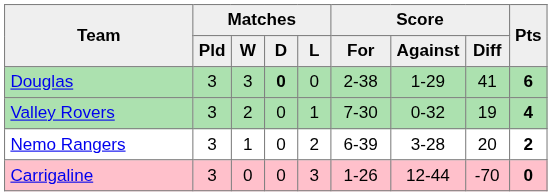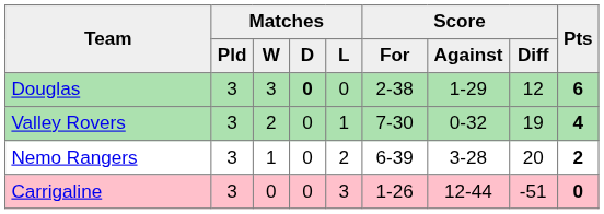 <table style=border-collapse:collapse border=1 cellspacing=0 cellpadding=5>
 <tr align=center bgcolor=#efefef>
 <th rowspan=2 width=165>Team</th>
 <th colspan=4>Matches</th>
 <th colspan=3>Score</th>
 <th rowspan=2width=20>Pts</th>
 </tr>
 <tr align=center bgcolor=#efefef>
 <th width=20>Pld</th>
 <th width=20>W</th>
 <th width=20>D</th>
 <th width=20>L</th>
 <th width=45>For</th>
 <th width=45>Against</th>
 <th width=30>Diff</th>
 </tr>
 <tr align=center style="background:#ACE1AF;">
 <td style="text-align:left;"><a href='#'>Douglas</a></td>
 <td>3</td>
 <td>3</td>
 <td><strong>0</strong></td>
 <td>0</td>
 <td>2-38</td>
 <td>1-29</td>
-<td>41</td>
+<td>12</td>
 <td><strong>6</strong></td>
 </tr>
 <tr align=center style="background:#ACE1AF;">
 <td style="text-align:left;"><a href='#'>Valley Rovers</a></td>
 <td>3</td>
 <td>2</td>
 <td>0</td>
 <td>1</td>
 <td>7-30</td>
 <td>0-32</td>
 <td>19</td>
 <td><strong>4</strong></td>
 </tr>
 <tr align=center>
 <td style="text-align:left;"><a href='#'>Nemo Rangers</a></td>
 <td>3</td>
 <td>1</td>
 <td>0</td>
 <td>2</td>
 <td>6-39</td>
 <td>3-28</td>
 <td>20</td>
 <td><strong>2</strong></td>
 </tr>
 <tr align=center style="background:#FFC0CB;">
 <td style="text-align:left;"><a href='#'>Carrigaline</a></td>
 <td>3</td>
 <td>0</td>
 <td>0</td>
 <td>3</td>
 <td>1-26</td>
 <td>12-44</td>
-<td>-70</td>
+<td>-51</td>
 <td><strong>0</strong></td>
 </tr>
 </table>
